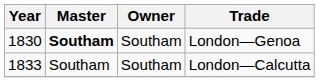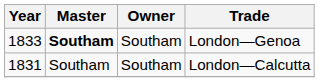 <table class="sortable wikitable">
 <tr>
 <th>Year</th>
 <th>Master</th>
 <th>Owner</th>
 <th>Trade</th>
 </tr>
 <tr>
-<td>1830</td>
+<td>1833</td>
 <td><strong>Southam</strong></td>
 <td>Southam</td>
 <td>London—Genoa</td>
 </tr>
 <tr>
-<td>1833</td>
+<td>1831</td>
 <td>Southam</td>
 <td>Southam</td>
 <td>London—Calcutta</td>
 </tr>
 <tr>
 </tr>
 </table>
